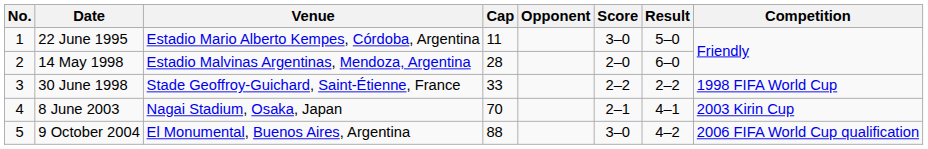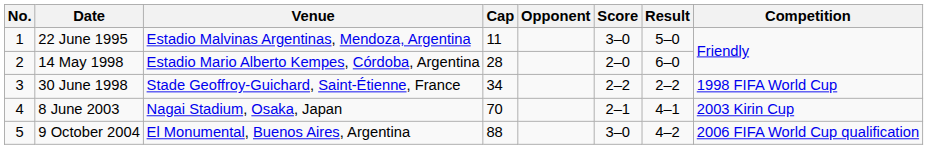 <table class="wikitable sortable">
 <tr>
 <th scope="col">No.</th>
 <th scope="col">Date</th>
 <th scope="col">Venue</th>
 <th scope="col">Cap</th>
 <th scope="col">Opponent</th>
 <th scope="col">Score</th>
 <th scope="col">Result</th>
 <th scope="col">Competition</th>
 </tr>
 <tr>
 <td align="center">1</td>
 <td>22 June 1995</td>
-<td><a href='#'>Estadio Mario Alberto Kempes</a>, <a href='#'>Córdoba</a>, Argentina</td>
+<td><a href='#'>Estadio Malvinas Argentinas</a>, <a href='#'>Mendoza, Argentina</a></td>
 <td>11</td>
 <td></td>
 <td align="center">3–0</td>
 <td align="center">5–0</td>
 <td rowspan="2"><a href='#'>Friendly</a></td>
 </tr>
 <tr>
 <td align="center">2</td>
 <td>14 May 1998</td>
-<td><a href='#'>Estadio Malvinas Argentinas</a>, <a href='#'>Mendoza, Argentina</a></td>
+<td><a href='#'>Estadio Mario Alberto Kempes</a>, <a href='#'>Córdoba</a>, Argentina</td>
 <td>28</td>
 <td></td>
 <td align="center">2–0</td>
 <td align="center">6–0</td>
 </tr>
 <tr>
 <td align="center">3</td>
 <td>30 June 1998</td>
 <td><a href='#'>Stade Geoffroy-Guichard</a>, <a href='#'>Saint-Étienne</a>, France</td>
-<td>33</td>
+<td>34</td>
 <td></td>
 <td align="center">2–2</td>
 <td align="center">2–2</td>
 <td><a href='#'>1998 FIFA World Cup</a></td>
 </tr>
 <tr>
 <td align="center">4</td>
 <td>8 June 2003</td>
 <td><a href='#'>Nagai Stadium</a>, <a href='#'>Osaka</a>, Japan</td>
 <td>70</td>
 <td></td>
 <td align="center">2–1</td>
 <td align="center">4–1</td>
 <td><a href='#'>2003 Kirin Cup</a></td>
 </tr>
 <tr>
 <td align="center">5</td>
 <td>9 October 2004</td>
 <td><a href='#'>El Monumental</a>, <a href='#'>Buenos Aires</a>, Argentina</td>
 <td>88</td>
 <td></td>
 <td align="center">3–0</td>
 <td align="center">4–2</td>
 <td><a href='#'>2006 FIFA World Cup qualification</a></td>
 </tr>
 </table>
